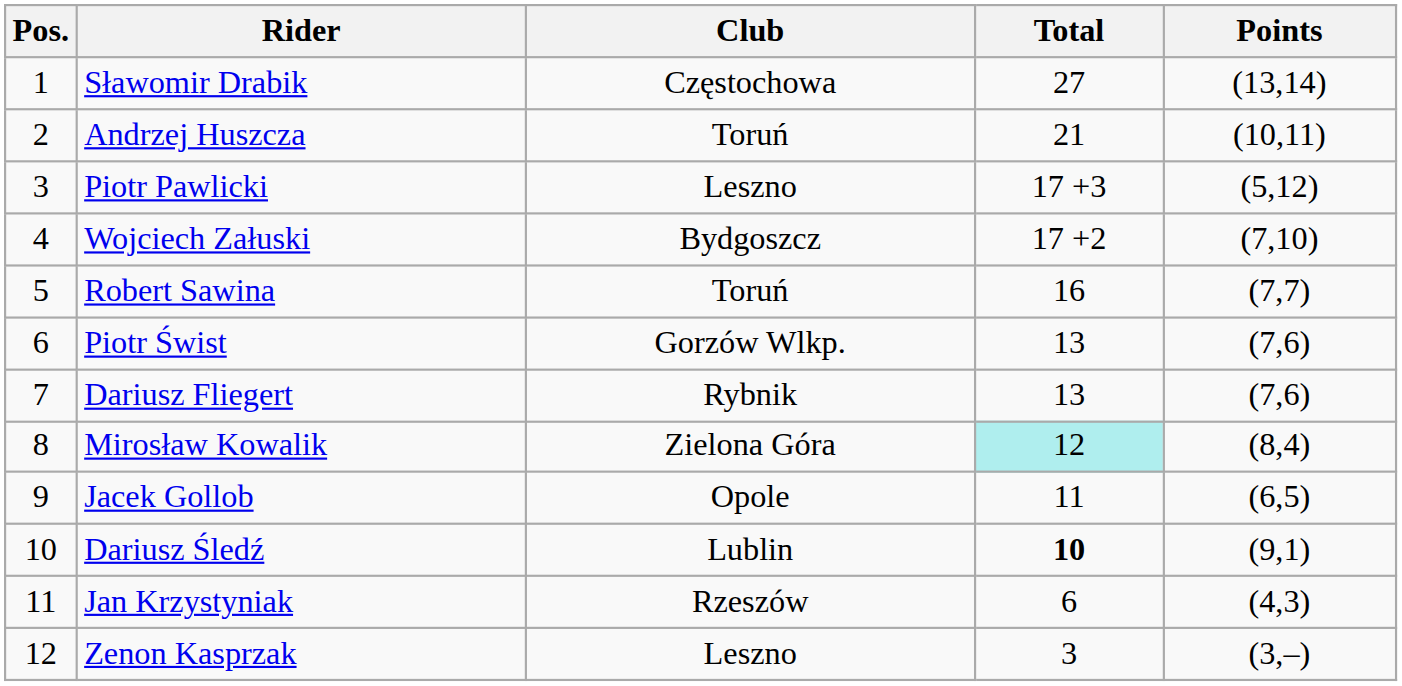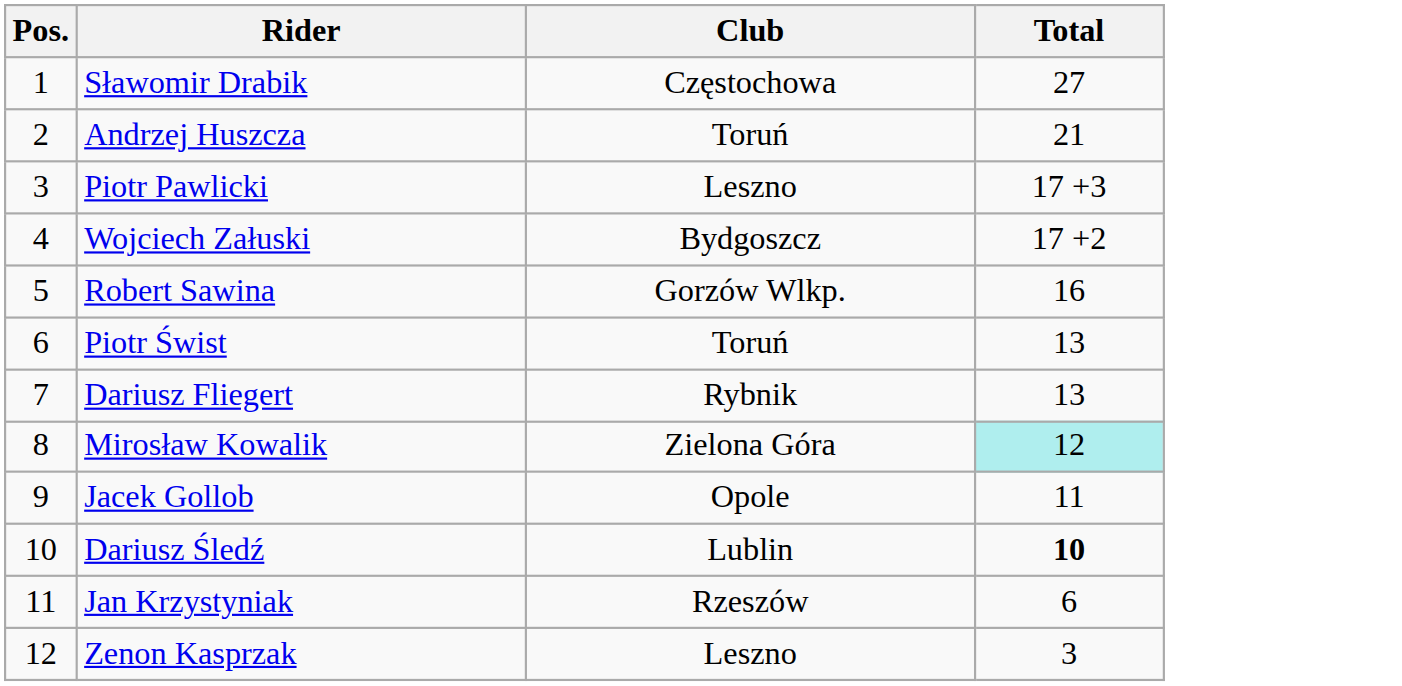 <table class=wikitable style="font-size:93%;">
 <tr>
 <th width=25px>Pos.</th>
 <th width=200px>Rider</th>
 <th width=200px>Club</th>
 <th width=80px>Total</th>
-<th width=100px>Points</th>
 </tr>
 <tr align=center>
 <td>1</td>
 <td align=left><a href='#'>Sławomir Drabik</a></td>
 <td>Częstochowa</td>
 <td>27</td>
-<td>(13,14)</td>
 </tr>
 <tr align=center>
 <td>2</td>
 <td align=left><a href='#'>Andrzej Huszcza</a></td>
 <td>Toruń</td>
 <td>21</td>
-<td>(10,11)</td>
 </tr>
 <tr align=center>
 <td>3</td>
 <td align=left><a href='#'>Piotr Pawlicki</a></td>
 <td>Leszno</td>
 <td>17 +3</td>
-<td>(5,12)</td>
 </tr>
 <tr align=center>
 <td>4</td>
 <td align=left><a href='#'>Wojciech Załuski</a></td>
 <td>Bydgoszcz</td>
 <td>17 +2</td>
-<td>(7,10)</td>
 </tr>
 <tr align=center>
 <td>5</td>
 <td align=left><a href='#'>Robert Sawina</a></td>
-<td>Toruń</td>
+<td>Gorzów Wlkp.</td>
 <td>16</td>
-<td>(7,7)</td>
 </tr>
 <tr align=center>
 <td>6</td>
 <td align=left><a href='#'>Piotr Świst</a></td>
-<td>Gorzów Wlkp.</td>
+<td>Toruń</td>
 <td>13</td>
-<td>(7,6)</td>
 </tr>
 <tr align=center>
 <td>7</td>
 <td align=left><a href='#'>Dariusz Fliegert</a></td>
 <td>Rybnik</td>
 <td>13</td>
-<td>(7,6)</td>
 </tr>
 <tr align=center>
 <td>8</td>
 <td align=left><a href='#'>Mirosław Kowalik</a></td>
 <td>Zielona Góra</td>
 <td style="background: paleturquoise;">12</td>
-<td>(8,4)</td>
 </tr>
 <tr align=center>
 <td>9</td>
 <td align=left><a href='#'>Jacek Gollob</a></td>
 <td>Opole</td>
 <td>11</td>
-<td>(6,5)</td>
 </tr>
 <tr align=center>
 <td>10</td>
 <td align=left><a href='#'>Dariusz Śledź</a></td>
 <td>Lublin</td>
 <td><strong>10</strong></td>
-<td>(9,1)</td>
 </tr>
 <tr align=center>
 <td>11</td>
 <td align=left><a href='#'>Jan Krzystyniak</a></td>
 <td>Rzeszów</td>
 <td>6</td>
-<td>(4,3)</td>
 </tr>
 <tr align=center>
 <td>12</td>
 <td align=left><a href='#'>Zenon Kasprzak</a></td>
 <td>Leszno</td>
 <td>3</td>
-<td>(3,–)</td>
 </tr>
 </table>
